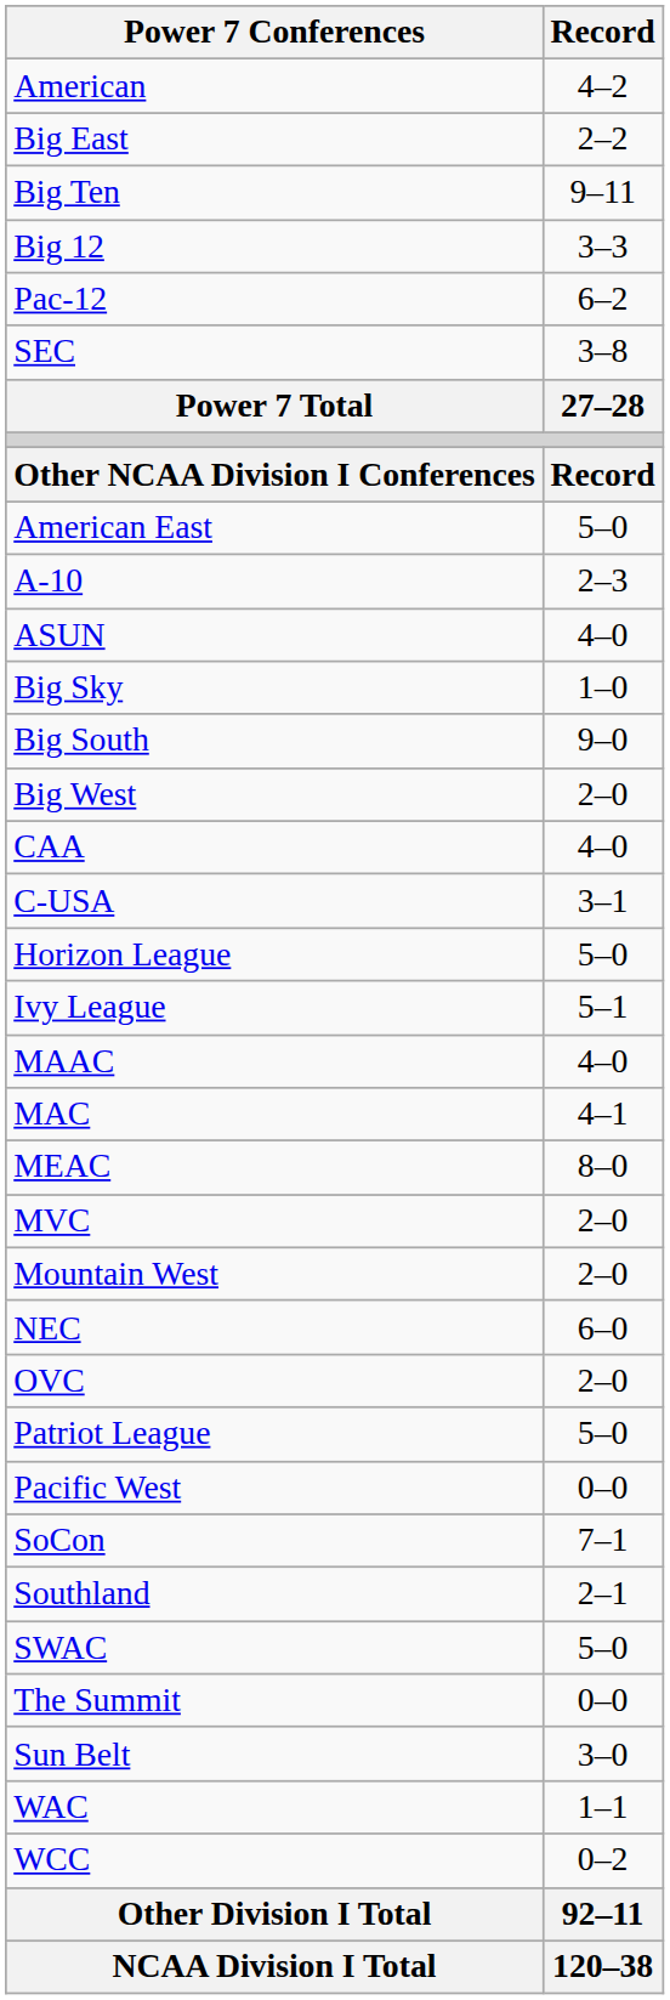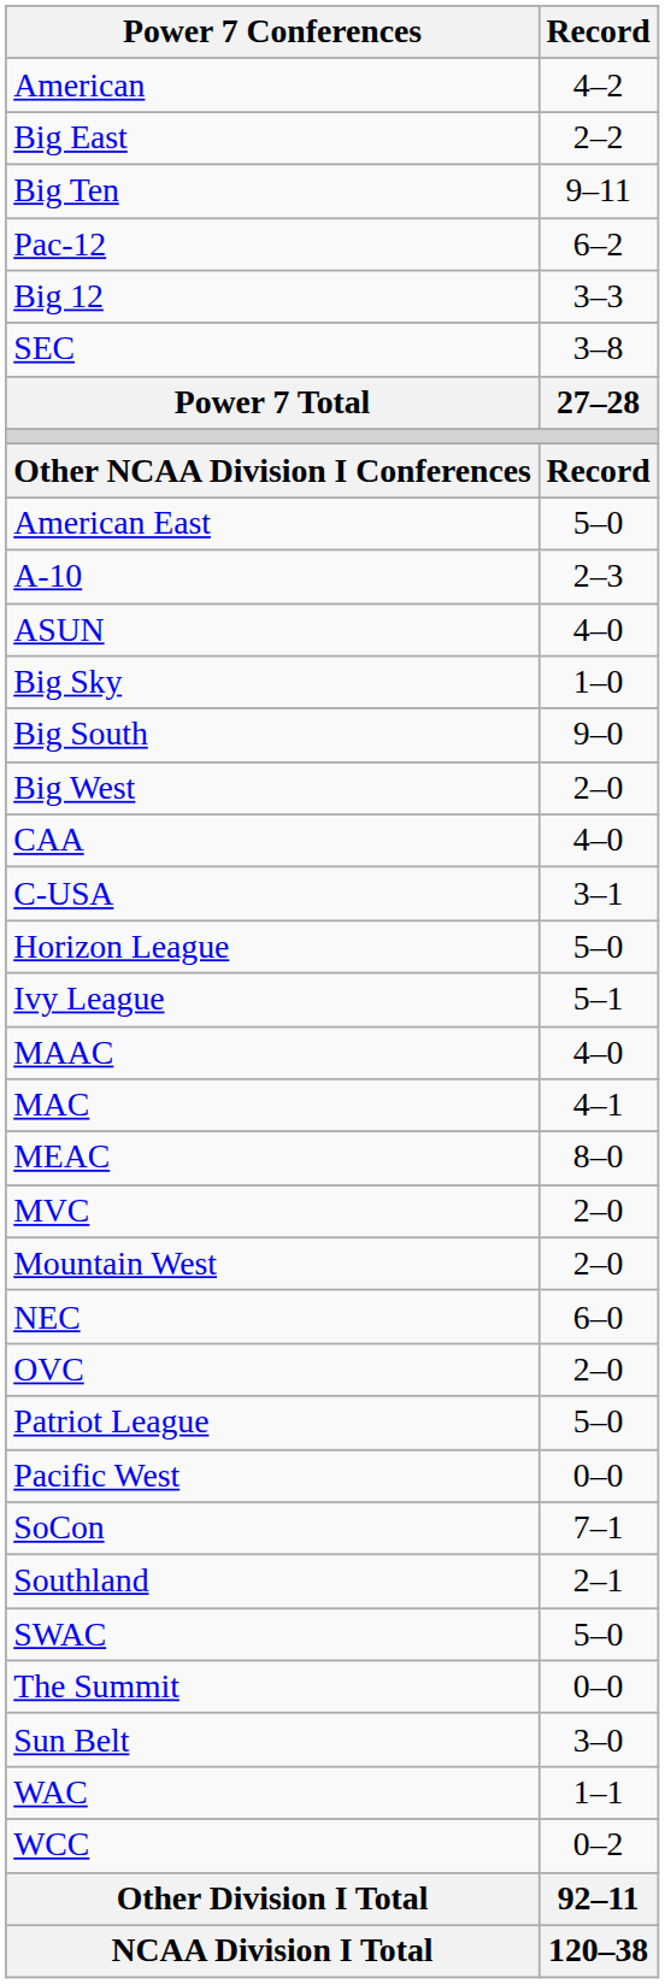 <table class="wikitable">
 <tr>
 <th>Power 7 Conferences</th>
 <th>Record</th>
 </tr>
 <tr>
 <td><a href='#'>American</a></td>
 <td align=center>4–2</td>
 </tr>
 <tr>
 <td><a href='#'>Big East</a></td>
 <td align=center>2–2</td>
 </tr>
 <tr>
 <td><a href='#'>Big Ten</a></td>
 <td align=center>9–11</td>
 </tr>
 <tr>
+<td><a href='#'>Pac-12</a></td>
+<td align=center>6–2</td>
+</tr>
+<tr>
 <td><a href='#'>Big 12</a></td>
 <td align=center>3–3</td>
-</tr>
-<tr>
-<td><a href='#'>Pac-12</a></td>
-<td align=center>6–2</td>
 </tr>
 <tr>
 <td><a href='#'>SEC</a></td>
 <td align=center>3–8</td>
 </tr>
 <tr>
 <th>Power 7 Total</th>
 <th>27–28</th>
 </tr>
 <tr>
 <th colspan="2" style="background:lightgrey;"></th>
 </tr>
 <tr>
 <th>Other NCAA Division I Conferences</th>
 <th>Record</th>
 </tr>
 <tr>
 <td><a href='#'>American East</a></td>
 <td align=center>5–0</td>
 </tr>
 <tr>
 <td><a href='#'>A-10</a></td>
 <td align=center>2–3</td>
 </tr>
 <tr>
 <td><a href='#'>ASUN</a></td>
 <td align=center>4–0</td>
 </tr>
 <tr>
 <td><a href='#'>Big Sky</a></td>
 <td align=center>1–0</td>
 </tr>
 <tr>
 <td><a href='#'>Big South</a></td>
 <td align=center>9–0</td>
 </tr>
 <tr>
 <td><a href='#'>Big West</a></td>
 <td align=center>2–0</td>
 </tr>
 <tr>
 <td><a href='#'>CAA</a></td>
 <td align=center>4–0</td>
 </tr>
 <tr>
 <td><a href='#'>C-USA</a></td>
 <td align=center>3–1</td>
 </tr>
 <tr>
 <td><a href='#'>Horizon League</a></td>
 <td align=center>5–0</td>
 </tr>
 <tr>
 <td><a href='#'>Ivy League</a></td>
 <td align=center>5–1</td>
 </tr>
 <tr>
 <td><a href='#'>MAAC</a></td>
 <td align=center>4–0</td>
 </tr>
 <tr>
 <td><a href='#'>MAC</a></td>
 <td align=center>4–1</td>
 </tr>
 <tr>
 <td><a href='#'>MEAC</a></td>
 <td align=center>8–0</td>
 </tr>
 <tr>
 <td><a href='#'>MVC</a></td>
 <td align=center>2–0</td>
 </tr>
 <tr>
 <td><a href='#'>Mountain West</a></td>
 <td align=center>2–0</td>
 </tr>
 <tr>
 <td><a href='#'>NEC</a></td>
 <td align=center>6–0</td>
 </tr>
 <tr>
 <td><a href='#'>OVC</a></td>
 <td align=center>2–0</td>
 </tr>
 <tr>
 <td><a href='#'>Patriot League</a></td>
 <td align=center>5–0</td>
 </tr>
 <tr>
 <td><a href='#'>Pacific West</a></td>
 <td align=center>0–0</td>
 </tr>
 <tr>
 <td><a href='#'>SoCon</a></td>
 <td align=center>7–1</td>
 </tr>
 <tr>
 <td><a href='#'>Southland</a></td>
 <td align=center>2–1</td>
 </tr>
 <tr>
 <td><a href='#'>SWAC</a></td>
 <td align=center>5–0</td>
 </tr>
 <tr>
 <td><a href='#'>The Summit</a></td>
 <td align=center>0–0</td>
 </tr>
 <tr>
 <td><a href='#'>Sun Belt</a></td>
 <td align=center>3–0</td>
 </tr>
 <tr>
 <td><a href='#'>WAC</a></td>
 <td align=center>1–1</td>
 </tr>
 <tr>
 <td><a href='#'>WCC</a></td>
 <td align=center>0–2</td>
 </tr>
 <tr>
 <th>Other Division I Total</th>
 <th>92–11</th>
 </tr>
 <tr>
 <th>NCAA Division I Total</th>
 <th>120–38</th>
 </tr>
 </table>
